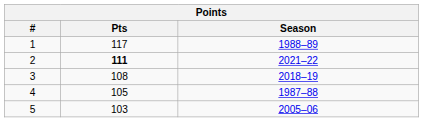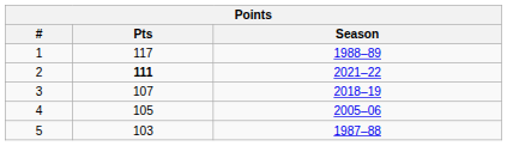 <table class="wikitable" style="text-align: center; font-size: 95%" width="70%">
 <tr>
 <th colspan="3">Points</th>
 </tr>
 <tr>
 <th>#</th>
 <th>Pts</th>
 <th>Season</th>
 </tr>
 <tr>
 <td>1</td>
 <td>117</td>
 <td><a href='#'>1988–89</a></td>
 </tr>
 <tr>
 <td>2</td>
 <td><strong>111</strong></td>
 <td><a href='#'>2021–22</a></td>
 </tr>
 <tr>
 <td>3</td>
-<td>108</td>
+<td>107</td>
 <td><a href='#'>2018–19</a></td>
 </tr>
 <tr>
 <td>4</td>
 <td>105</td>
-<td><a href='#'>1987–88</a></td>
+<td><a href='#'>2005–06</a></td>
 </tr>
 <tr>
 <td>5</td>
 <td>103</td>
-<td><a href='#'>2005–06</a></td>
+<td><a href='#'>1987–88</a></td>
 </tr>
 </table>
